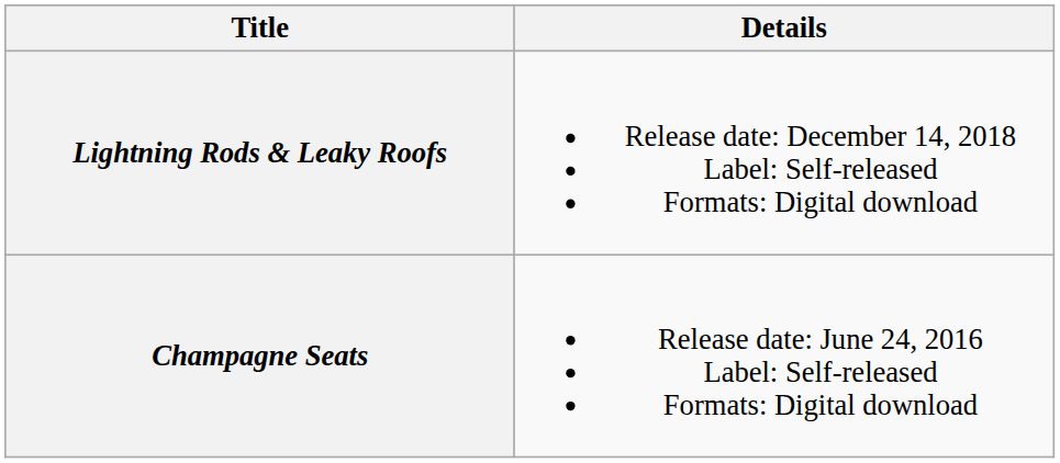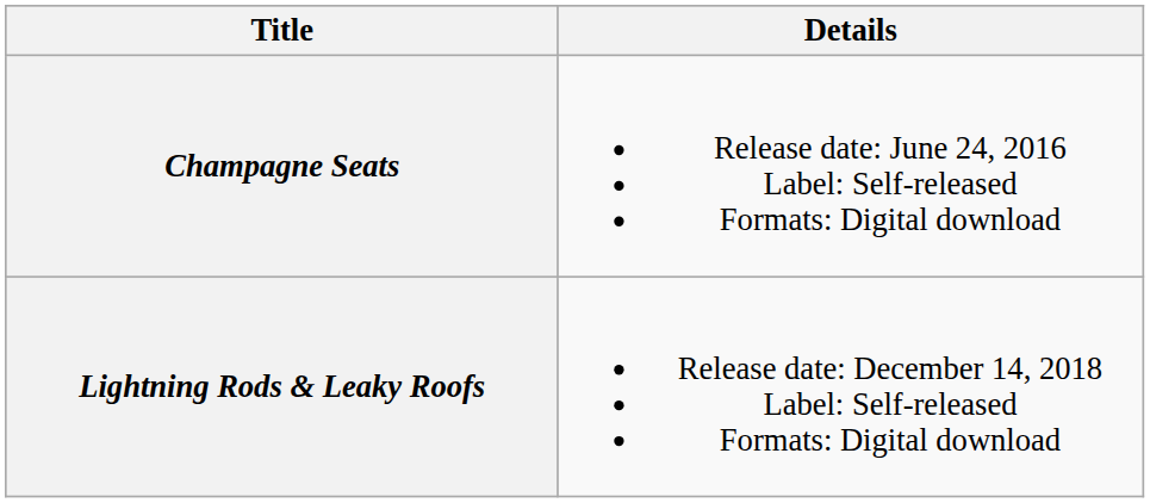 <table class="wikitable plainrowheaders" style="text-align:center;">
 <tr>
 <th scope="col" style="width:17em;">Title</th>
 <th scope="col" style="width:18em;">Details</th>
 </tr>
 <tr>
+<th scope="row"><em>Champagne Seats</em></th>
+<td><br><ul><li>Release date: June 24, 2016</li><li>Label: Self-released</li><li>Formats: Digital download</li></ul></td>
+</tr>
+<tr>
 <th scope="row"><em>Lightning Rods & Leaky Roofs</em><br></th>
 <td><br><ul><li>Release date: December 14, 2018</li><li>Label: Self-released</li><li>Formats: Digital download</li></ul></td>
 </tr>
-<tr>
-<th scope="row"><em>Champagne Seats</em></th>
-<td><br><ul><li>Release date: June 24, 2016</li><li>Label: Self-released</li><li>Formats: Digital download</li></ul></td>
-</tr>
 </table>
